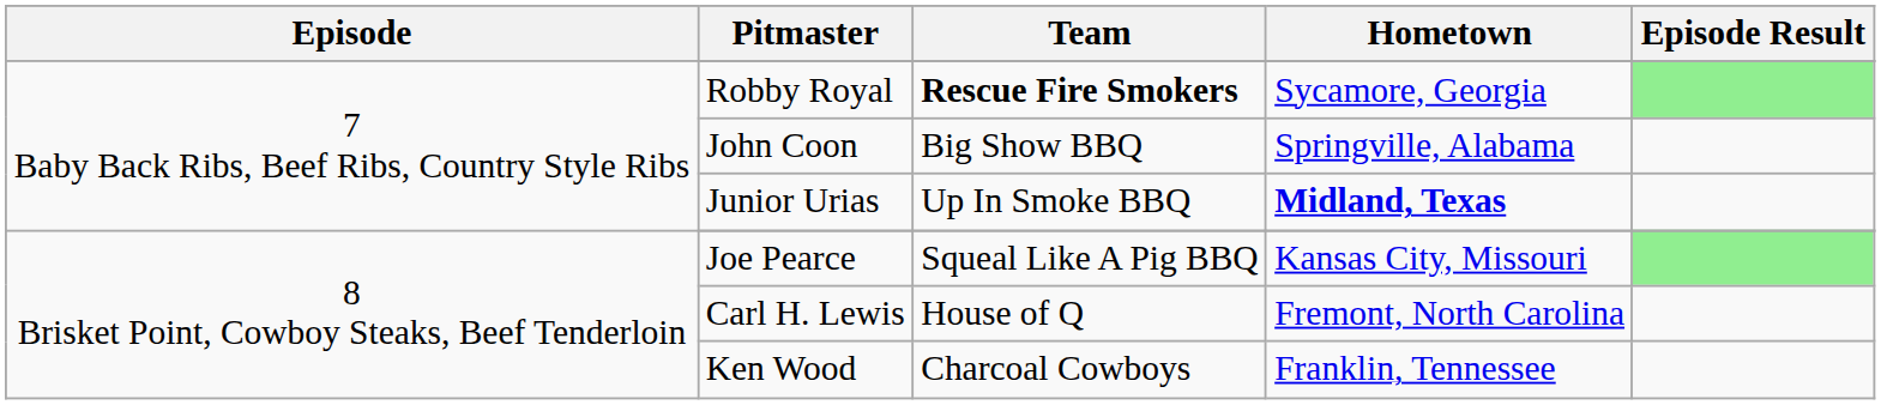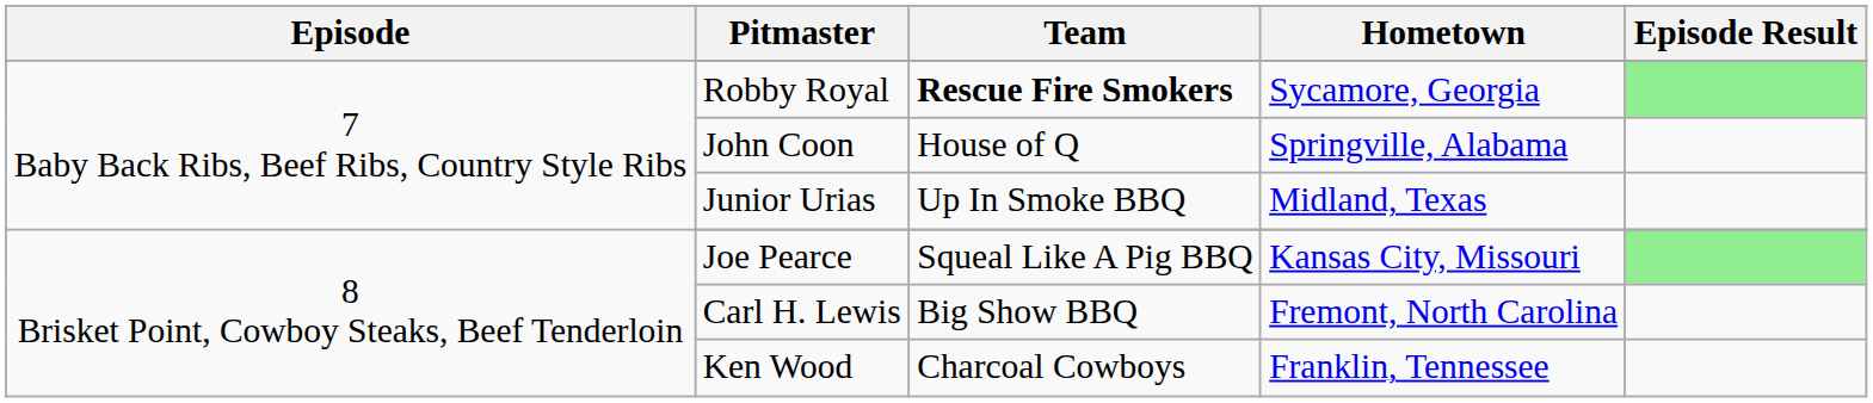 <table class="wikitable plainrowheaders">
 <tr>
 <th>Episode</th>
 <th>Pitmaster</th>
 <th>Team</th>
 <th>Hometown</th>
 <th>Episode Result</th>
 </tr>
 <tr>
 <td rowspan="4" style="text-align:center;">7<br>Baby Back Ribs, Beef Ribs, Country Style Ribs<br></td>
 </tr>
 <tr>
 <td>Robby Royal</td>
 <td><strong>Rescue Fire Smokers</strong></td>
 <td><a href='#'>Sycamore, Georgia</a></td>
 <td style="background:lightgreen;"></td>
 </tr>
 <tr>
 <td>John Coon</td>
-<td>Big Show BBQ</td>
+<td>House of Q</td>
 <td><a href='#'>Springville, Alabama</a></td>
 <td></td>
 </tr>
 <tr>
 <td>Junior Urias</td>
 <td>Up In Smoke BBQ</td>
-<td><strong><a href='#'>Midland, Texas</a></strong></td>
+<td><a href='#'>Midland, Texas</a></td>
 <td></td>
 </tr>
 <tr>
 <td rowspan="4" style="text-align:center;">8<br>Brisket Point, Cowboy Steaks, Beef Tenderloin<br></td>
 </tr>
 <tr>
 <td>Joe Pearce</td>
 <td>Squeal Like A Pig BBQ</td>
 <td><a href='#'>Kansas City, Missouri</a></td>
 <td style="background:lightgreen;"></td>
 </tr>
 <tr>
 <td>Carl H. Lewis</td>
-<td>House of Q</td>
+<td>Big Show BBQ</td>
 <td><a href='#'>Fremont, North Carolina</a></td>
 <td></td>
 </tr>
 <tr>
 <td>Ken Wood</td>
 <td>Charcoal Cowboys</td>
 <td><a href='#'>Franklin, Tennessee</a></td>
 <td></td>
 </tr>
 </table>
